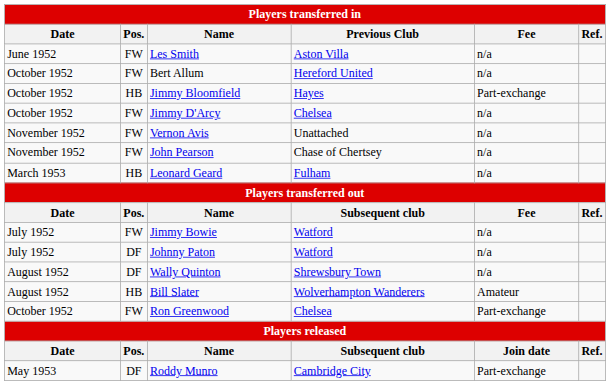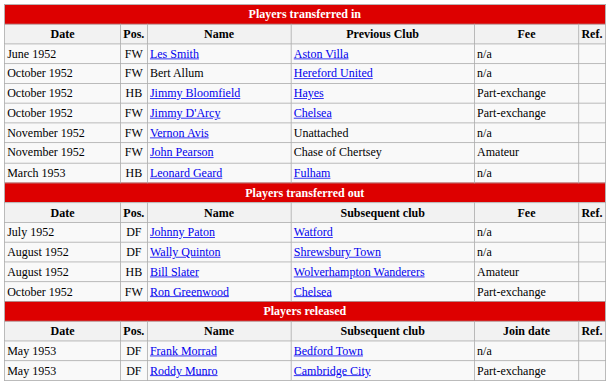 <table style="font-size:95%;" class="wikitable">
 <tr>
 <th style="background:#d00; color:white; text-align:center;" colspan="6">Players transferred in</th>
 </tr>
 <tr>
 <th style="width:140px;">Date</th>
 <th style="width:25px;">Pos.</th>
 <th style="width:175px;">Name</th>
 <th style="width:225px;">Previous Club</th>
 <th style="width:125px;">Fee</th>
 <th style="width:25px;">Ref.</th>
 </tr>
 <tr>
 <td>June 1952</td>
 <td style="text-align:center;">FW</td>
 <td> <a href='#'>Les Smith</a></td>
 <td> <a href='#'>Aston Villa</a></td>
 <td>n/a</td>
 <td></td>
 </tr>
 <tr>
 <td>October 1952</td>
 <td style="text-align:center;">FW</td>
 <td> Bert Allum</td>
 <td> <a href='#'>Hereford United</a></td>
 <td>n/a</td>
 <td></td>
 </tr>
 <tr>
 <td>October 1952</td>
 <td style="text-align:center;">HB</td>
 <td> <a href='#'>Jimmy Bloomfield</a></td>
 <td> <a href='#'>Hayes</a></td>
 <td>Part-exchange</td>
 <td></td>
 </tr>
 <tr>
 <td>October 1952</td>
 <td style="text-align:center;">FW</td>
 <td> <a href='#'>Jimmy D'Arcy</a></td>
 <td> <a href='#'>Chelsea</a></td>
-<td>n/a</td>
+<td>Part-exchange</td>
 <td></td>
 </tr>
 <tr>
 <td>November 1952</td>
 <td style="text-align:center;">FW</td>
 <td> <a href='#'>Vernon Avis</a></td>
 <td>Unattached</td>
 <td>n/a</td>
 <td></td>
 </tr>
 <tr>
 <td>November 1952</td>
 <td style="text-align:center;">FW</td>
 <td> <a href='#'>John Pearson</a></td>
 <td> Chase of Chertsey</td>
-<td>n/a</td>
+<td>Amateur</td>
 <td></td>
 </tr>
 <tr>
 <td>March 1953</td>
 <td style="text-align:center;">HB</td>
 <td> <a href='#'>Leonard Geard</a></td>
 <td> <a href='#'>Fulham</a></td>
 <td>n/a</td>
 <td></td>
 </tr>
 <tr>
 <th style="background:#d00; color:white; text-align:center;" colspan="6">Players transferred out</th>
 </tr>
 <tr>
 <th>Date</th>
 <th>Pos.</th>
 <th>Name</th>
 <th>Subsequent club</th>
 <th>Fee</th>
 <th>Ref.</th>
-</tr>
-<tr>
-<td>July 1952</td>
-<td style="text-align:center;">FW</td>
-<td> <a href='#'>Jimmy Bowie</a></td>
-<td> <a href='#'>Watford</a></td>
-<td>n/a</td>
-<td></td>
 </tr>
 <tr>
 <td>July 1952</td>
 <td style="text-align:center;">DF</td>
 <td> <a href='#'>Johnny Paton</a></td>
 <td> <a href='#'>Watford</a></td>
 <td>n/a</td>
 <td></td>
 </tr>
 <tr>
 <td>August 1952</td>
 <td style="text-align:center;">DF</td>
 <td> <a href='#'>Wally Quinton</a></td>
 <td> <a href='#'>Shrewsbury Town</a></td>
 <td>n/a</td>
 <td></td>
 </tr>
 <tr>
 <td>August 1952</td>
 <td style="text-align:center;">HB</td>
 <td> <a href='#'>Bill Slater</a></td>
 <td> <a href='#'>Wolverhampton Wanderers</a></td>
 <td>Amateur</td>
 <td></td>
 </tr>
 <tr>
 <td>October 1952</td>
 <td style="text-align:center;">FW</td>
 <td> <a href='#'>Ron Greenwood</a></td>
 <td> <a href='#'>Chelsea</a></td>
 <td>Part-exchange</td>
 <td></td>
 </tr>
 <tr>
 <th style="background:#d00; color:white; text-align:center;" colspan="6">Players released</th>
 </tr>
 <tr>
 <th>Date</th>
 <th>Pos.</th>
 <th>Name</th>
 <th>Subsequent club</th>
 <th>Join date</th>
 <th>Ref.</th>
 </tr>
 <tr>
 <td>May 1953</td>
 <td style="text-align:center;">DF</td>
+<td> <a href='#'>Frank Morrad</a></td>
+<td> <a href='#'>Bedford Town</a></td>
+<td>n/a</td>
+<td></td>
+</tr>
+<tr>
+<td>May 1953</td>
+<td style="text-align:center;">DF</td>
 <td> <a href='#'>Roddy Munro</a></td>
 <td> <a href='#'>Cambridge City</a></td>
 <td>Part-exchange</td>
 <td></td>
 </tr>
 </table>
